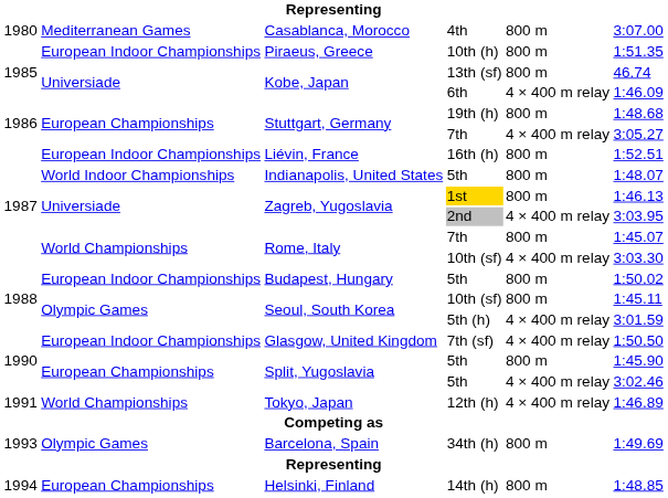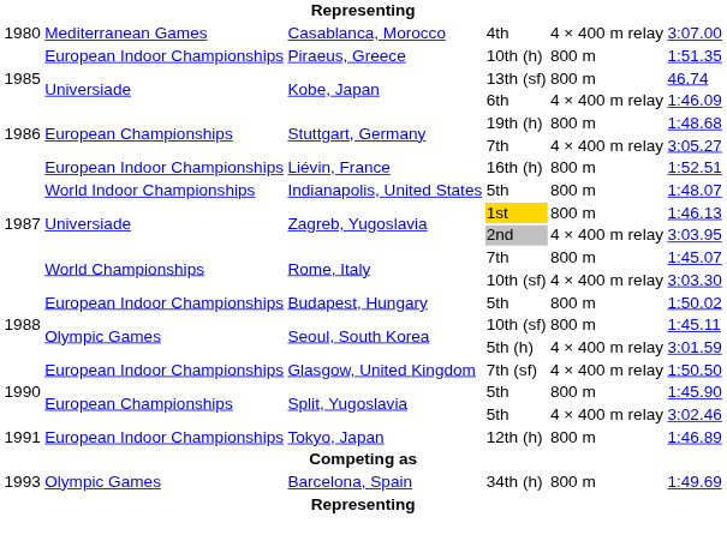 <table>
 <tr>
 <th colspan="6">Representing </th>
 </tr>
 <tr>
 <td>1980</td>
 <td><a href='#'>Mediterranean Games</a></td>
 <td><a href='#'>Casablanca, Morocco</a></td>
 <td>4th</td>
-<td>800 m</td>
+<td>4 × 400 m relay</td>
 <td><a href='#'>3:07.00</a></td>
 </tr>
 <tr>
 <td rowspan=3>1985</td>
 <td><a href='#'>European Indoor Championships</a></td>
 <td><a href='#'>Piraeus, Greece</a></td>
 <td>10th (h)</td>
 <td>800 m</td>
 <td><a href='#'>1:51.35</a></td>
 </tr>
 <tr>
 <td rowspan=2><a href='#'>Universiade</a></td>
 <td rowspan=2><a href='#'>Kobe, Japan</a></td>
 <td>13th (sf)</td>
 <td>800 m</td>
 <td><a href='#'>46.74</a></td>
 </tr>
 <tr>
 <td>6th</td>
 <td>4 × 400 m relay</td>
 <td><a href='#'>1:46.09</a></td>
 </tr>
 <tr>
 <td rowspan=2>1986</td>
 <td rowspan=2><a href='#'>European Championships</a></td>
 <td rowspan=2><a href='#'>Stuttgart, Germany</a></td>
 <td>19th (h)</td>
 <td>800 m</td>
 <td><a href='#'>1:48.68</a></td>
 </tr>
 <tr>
 <td>7th</td>
 <td>4 × 400 m relay</td>
 <td><a href='#'>3:05.27</a></td>
 </tr>
 <tr>
 <td rowspan=6>1987</td>
 <td><a href='#'>European Indoor Championships</a></td>
 <td><a href='#'>Liévin, France</a></td>
 <td>16th (h)</td>
 <td>800 m</td>
 <td><a href='#'>1:52.51</a></td>
 </tr>
 <tr>
 <td><a href='#'>World Indoor Championships</a></td>
 <td><a href='#'>Indianapolis, United States</a></td>
 <td>5th</td>
 <td>800 m</td>
 <td><a href='#'>1:48.07</a></td>
 </tr>
 <tr>
 <td rowspan=2><a href='#'>Universiade</a></td>
 <td rowspan=2><a href='#'>Zagreb, Yugoslavia</a></td>
 <td bgcolor=gold>1st</td>
 <td>800 m</td>
 <td><a href='#'>1:46.13</a></td>
 </tr>
 <tr>
 <td bgcolor=silver>2nd</td>
 <td>4 × 400 m relay</td>
 <td><a href='#'>3:03.95</a></td>
 </tr>
 <tr>
 <td rowspan=2><a href='#'>World Championships</a></td>
 <td rowspan=2><a href='#'>Rome, Italy</a></td>
 <td>7th</td>
 <td>800 m</td>
 <td><a href='#'>1:45.07</a></td>
 </tr>
 <tr>
 <td>10th (sf)</td>
 <td>4 × 400 m relay</td>
 <td><a href='#'>3:03.30</a></td>
 </tr>
 <tr>
 <td rowspan=3>1988</td>
 <td><a href='#'>European Indoor Championships</a></td>
 <td><a href='#'>Budapest, Hungary</a></td>
 <td>5th</td>
 <td>800 m</td>
 <td><a href='#'>1:50.02</a></td>
 </tr>
 <tr>
 <td rowspan=2><a href='#'>Olympic Games</a></td>
 <td rowspan=2><a href='#'>Seoul, South Korea</a></td>
 <td>10th (sf)</td>
 <td>800 m</td>
 <td><a href='#'>1:45.11</a></td>
 </tr>
 <tr>
 <td>5th (h)</td>
 <td>4 × 400 m relay</td>
 <td><a href='#'>3:01.59</a></td>
 </tr>
 <tr>
 <td rowspan=3>1990</td>
 <td><a href='#'>European Indoor Championships</a></td>
 <td><a href='#'>Glasgow, United Kingdom</a></td>
 <td>7th (sf)</td>
 <td>4 × 400 m relay</td>
 <td><a href='#'>1:50.50</a></td>
 </tr>
 <tr>
 <td rowspan=2><a href='#'>European Championships</a></td>
 <td rowspan=2><a href='#'>Split, Yugoslavia</a></td>
 <td>5th</td>
 <td>800 m</td>
 <td><a href='#'>1:45.90</a></td>
 </tr>
 <tr>
 <td>5th</td>
 <td>4 × 400 m relay</td>
 <td><a href='#'>3:02.46</a></td>
 </tr>
 <tr>
 <td>1991</td>
-<td><a href='#'>World Championships</a></td>
+<td><a href='#'>European Indoor Championships</a></td>
 <td><a href='#'>Tokyo, Japan</a></td>
 <td>12th (h)</td>
-<td>4 × 400 m relay</td>
+<td>800 m</td>
 <td><a href='#'>1:46.89</a></td>
 </tr>
 <tr>
 <th colspan="6">Competing as </th>
 </tr>
 <tr>
 <td>1993</td>
 <td><a href='#'>Olympic Games</a></td>
 <td><a href='#'>Barcelona, Spain</a></td>
 <td>34th (h)</td>
 <td>800 m</td>
 <td><a href='#'>1:49.69</a></td>
 </tr>
 <tr>
 <th colspan="6">Representing </th>
 </tr>
-<tr>
-<td>1994</td>
-<td><a href='#'>European Championships</a></td>
-<td><a href='#'>Helsinki, Finland</a></td>
-<td>14th (h)</td>
-<td>800 m</td>
-<td><a href='#'>1:48.85</a></td>
-</tr>
 </table>
